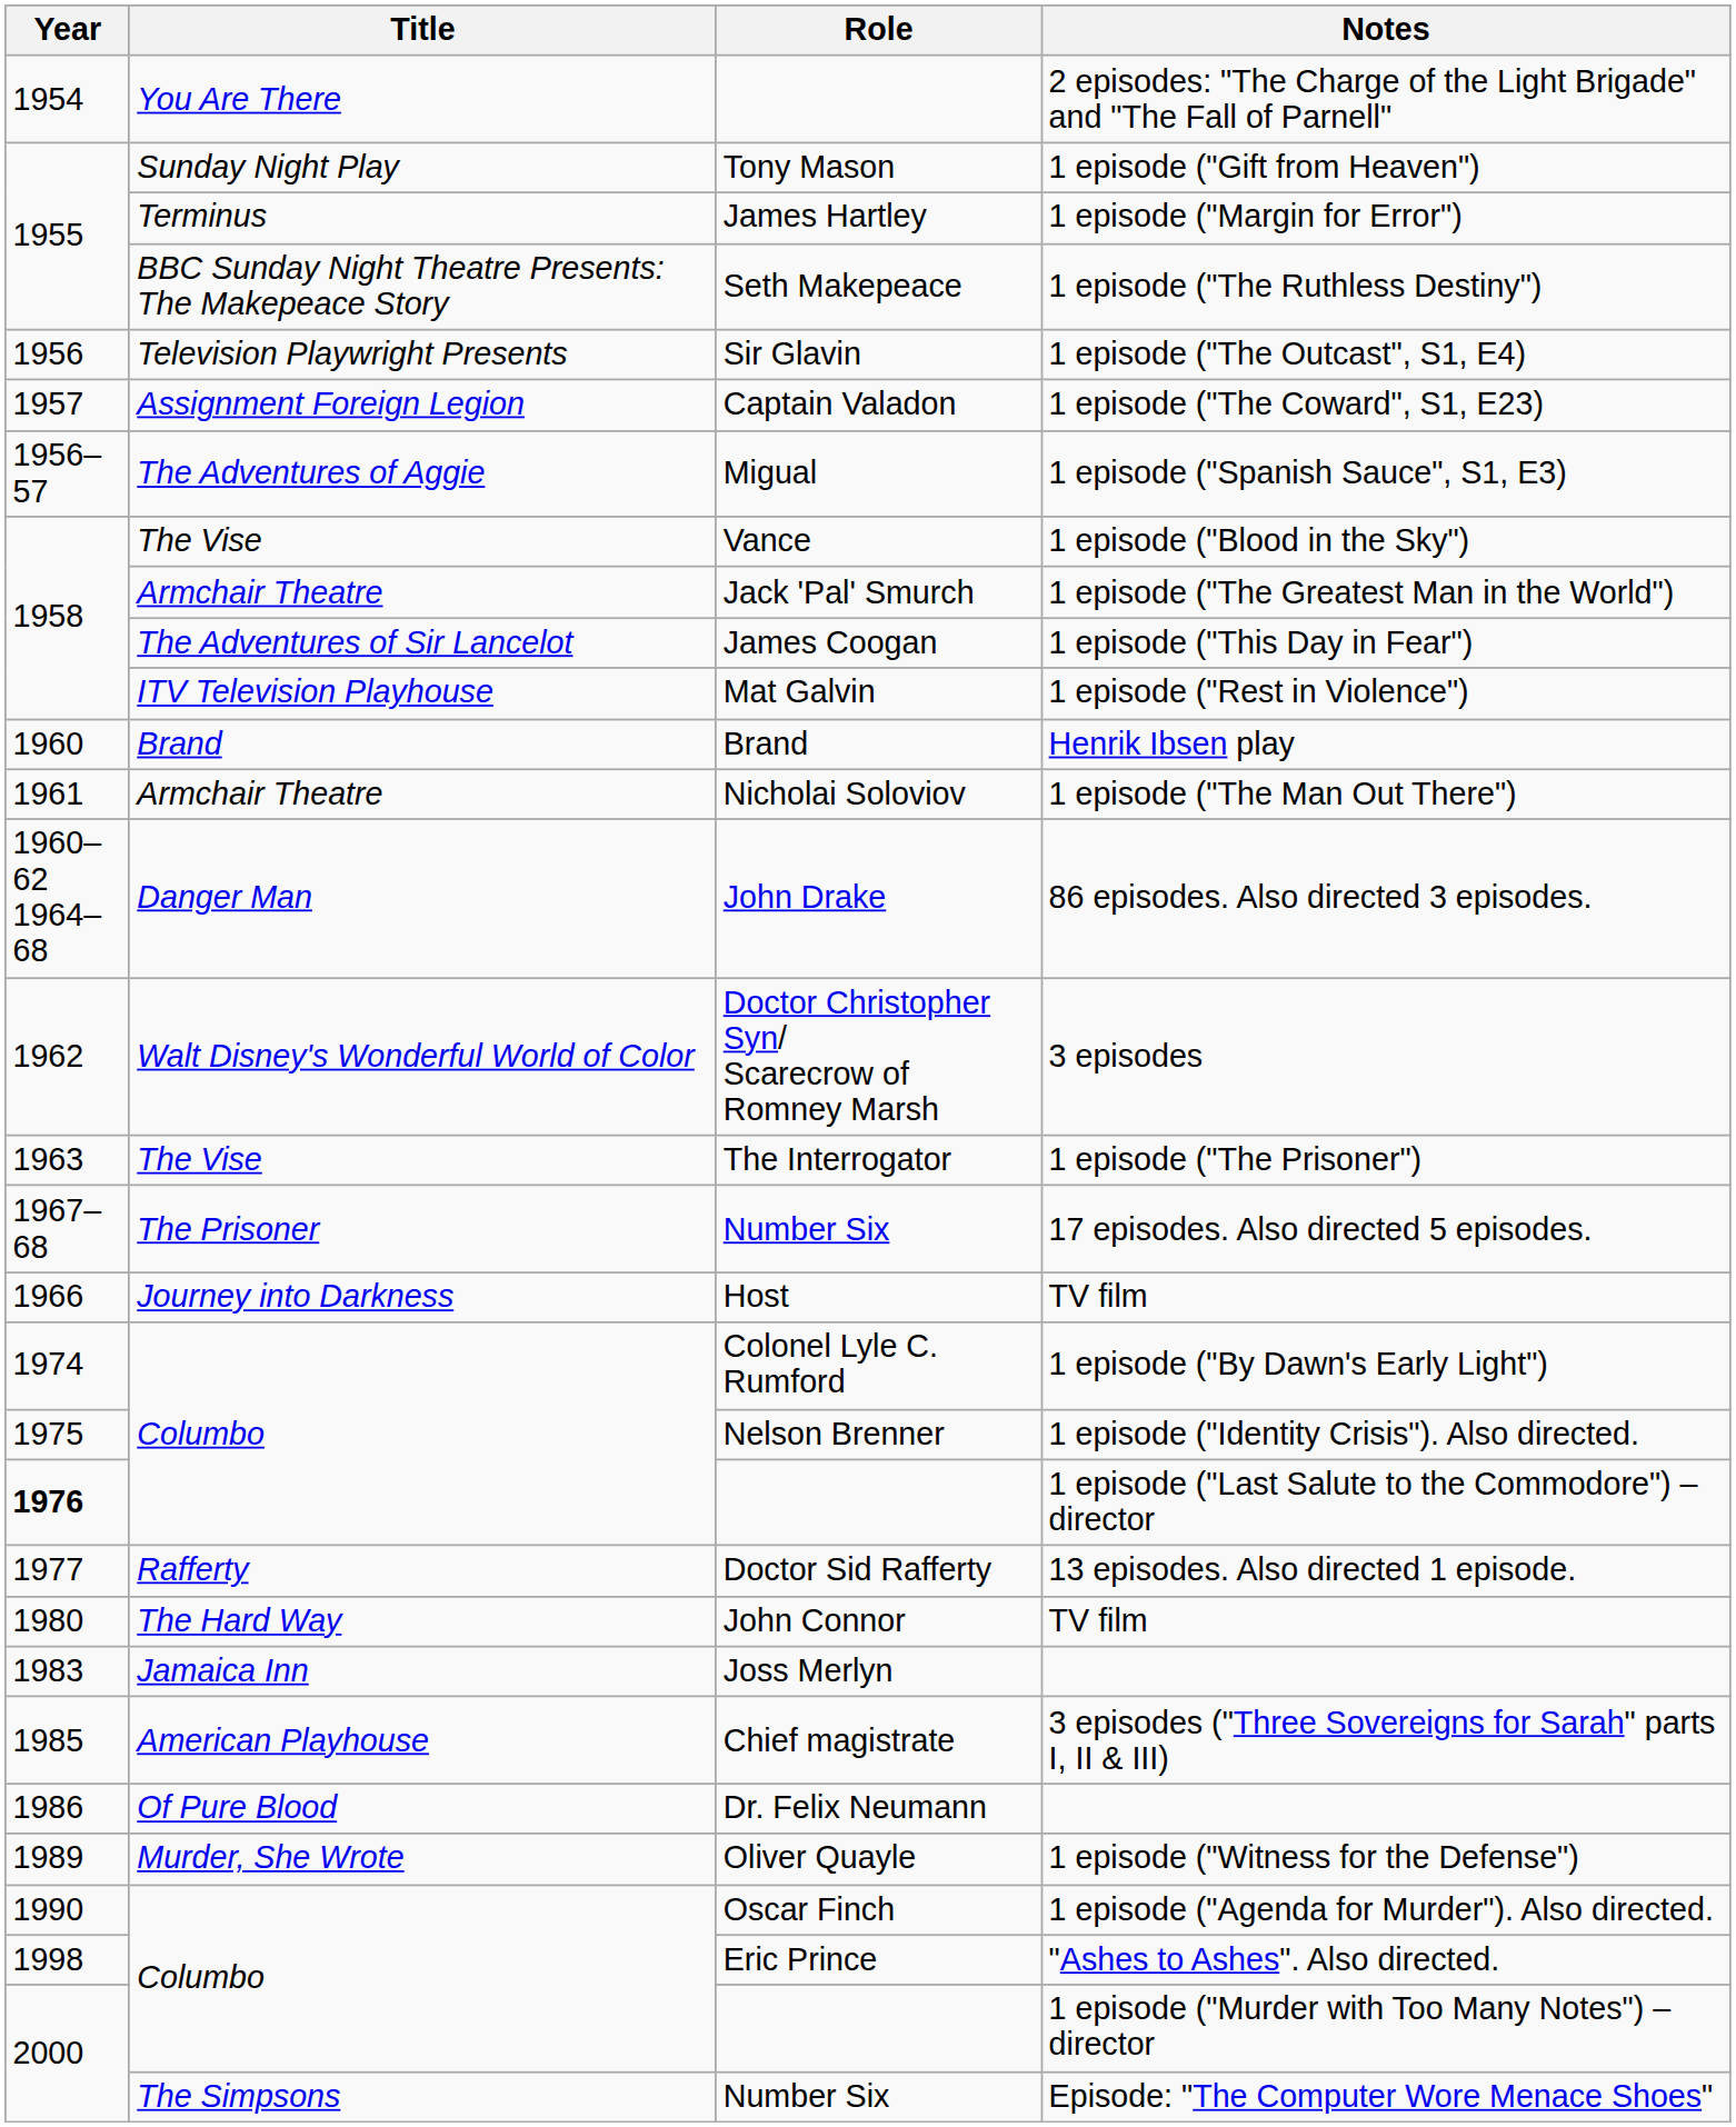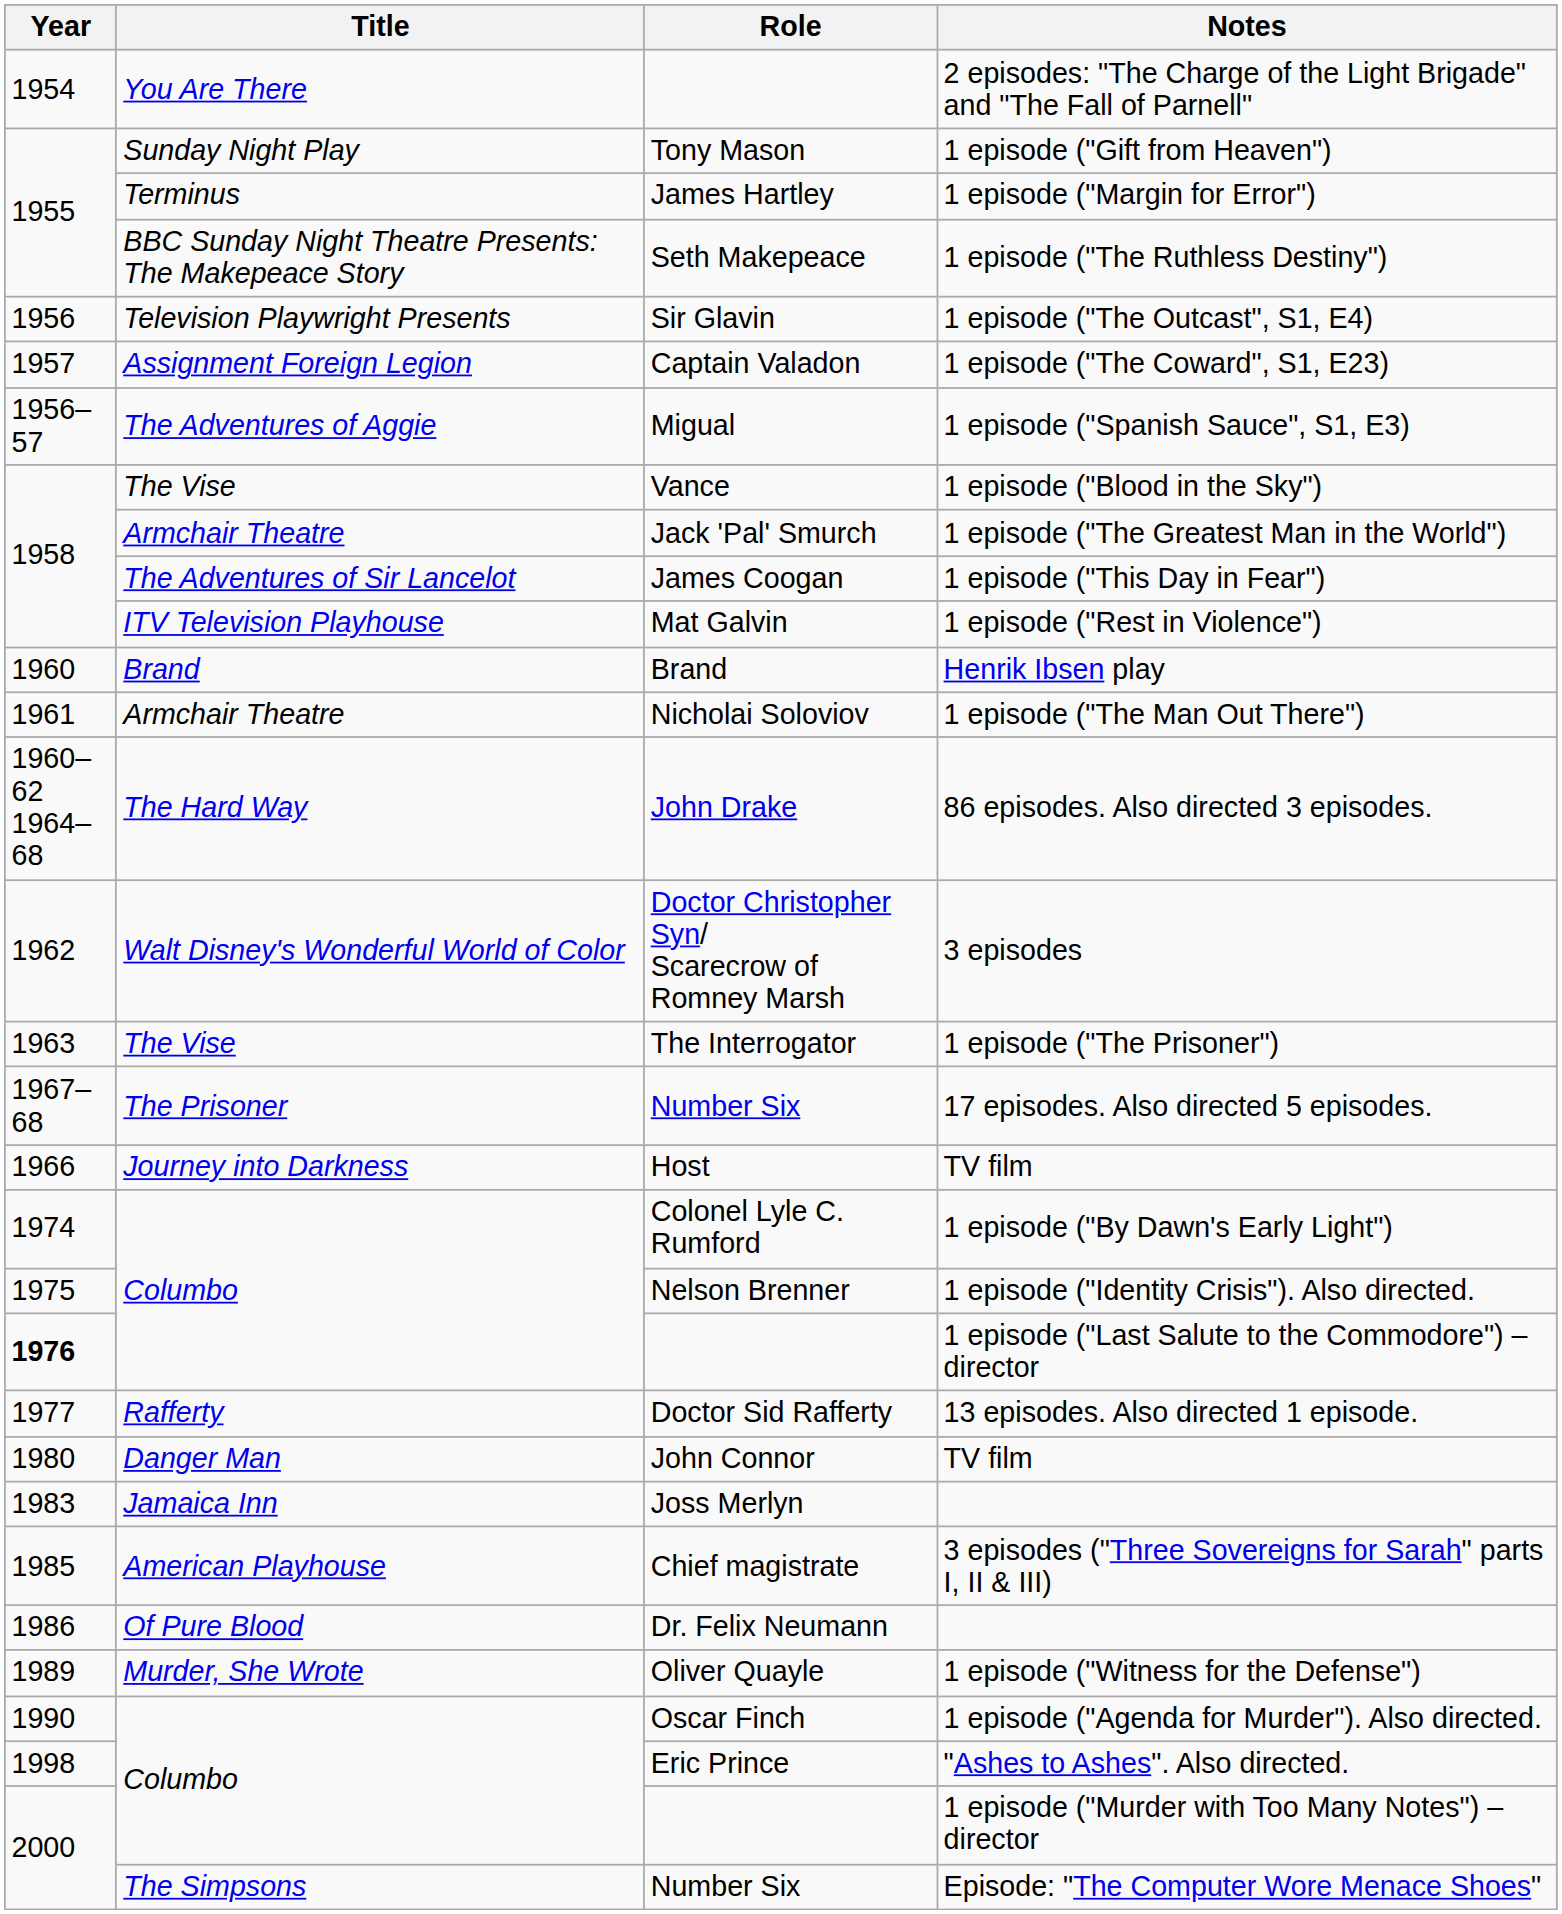 <table class="wikitable sortable">
 <tr>
 <th> Year  </th>
 <th>Title</th>
 <th class="unsortable">Role</th>
 <th class="unsortable">Notes</th>
 </tr>
 <tr>
 <td>1954</td>
 <td><a href='#'><em>You Are There</em></a></td>
 <td></td>
 <td>2 episodes: "The Charge of the Light Brigade" and "The Fall of Parnell"</td>
 </tr>
 <tr>
 <td rowspan="3">1955</td>
 <td><em>Sunday Night Play</em></td>
 <td>Tony Mason</td>
 <td>1 episode ("Gift from Heaven")</td>
 </tr>
 <tr>
 <td><em>Terminus</em></td>
 <td>James Hartley</td>
 <td>1 episode ("Margin for Error")</td>
 </tr>
 <tr>
 <td><em>BBC Sunday Night Theatre Presents: The Makepeace Story</em></td>
 <td>Seth Makepeace</td>
 <td>1 episode ("The Ruthless Destiny")</td>
 </tr>
 <tr>
 <td>1956</td>
 <td><em>Television Playwright Presents</em></td>
 <td>Sir Glavin</td>
 <td>1 episode ("The Outcast", S1, E4)</td>
 </tr>
 <tr>
 <td>1957</td>
 <td><em><a href='#'>Assignment Foreign Legion</a></em></td>
 <td>Captain Valadon</td>
 <td>1 episode ("The Coward", S1, E23)</td>
 </tr>
 <tr>
 <td>1956–57</td>
 <td><em><a href='#'>The Adventures of Aggie</a></em></td>
 <td>Migual</td>
 <td>1 episode ("Spanish Sauce", S1, E3)</td>
 </tr>
 <tr>
 <td rowspan="4">1958</td>
 <td><em>The Vise</em></td>
 <td>Vance</td>
 <td>1 episode ("Blood in the Sky")</td>
 </tr>
 <tr>
 <td><em><a href='#'>Armchair Theatre</a></em></td>
 <td>Jack 'Pal' Smurch</td>
 <td>1 episode ("The Greatest Man in the World")</td>
 </tr>
 <tr>
 <td><em><a href='#'>The Adventures of Sir Lancelot</a></em></td>
 <td>James Coogan</td>
 <td>1 episode ("This Day in Fear")</td>
 </tr>
 <tr>
 <td><em><a href='#'>ITV Television Playhouse</a></em></td>
 <td>Mat Galvin</td>
 <td>1 episode ("Rest in Violence")</td>
 </tr>
 <tr>
 <td>1960</td>
 <td><em><a href='#'>Brand</a></em></td>
 <td>Brand</td>
 <td><a href='#'>Henrik Ibsen</a> play</td>
 </tr>
 <tr>
 <td>1961</td>
 <td><em>Armchair Theatre</em></td>
 <td>Nicholai Soloviov</td>
 <td>1 episode ("The Man Out There")</td>
 </tr>
 <tr>
 <td>1960–62<br>1964–68</td>
-<td><em><a href='#'>Danger Man</a></em></td>
+<td><em><a href='#'>The Hard Way</a></em></td>
 <td><a href='#'>John Drake</a></td>
 <td>86 episodes. Also directed 3 episodes.</td>
 </tr>
 <tr>
 <td>1962</td>
 <td><em><a href='#'>Walt Disney's Wonderful World of Color</a></em></td>
 <td><a href='#'>Doctor Christopher Syn</a>/<br>Scarecrow of Romney Marsh</td>
 <td>3 episodes</td>
 </tr>
 <tr>
 <td>1963</td>
 <td><em><a href='#'>The Vise</a></em></td>
 <td>The Interrogator</td>
 <td>1 episode ("The Prisoner")</td>
 </tr>
 <tr>
 <td>1967–68</td>
 <td><em><a href='#'>The Prisoner</a></em></td>
 <td><a href='#'>Number Six</a></td>
 <td>17 episodes. Also directed 5 episodes.</td>
 </tr>
 <tr>
 <td>1966</td>
 <td><em><a href='#'>Journey into Darkness</a></em></td>
 <td>Host</td>
 <td>TV film</td>
 </tr>
 <tr>
 <td>1974</td>
 <td rowspan="3"><em><a href='#'>Columbo</a></em></td>
 <td>Colonel Lyle C. Rumford</td>
 <td>1 episode ("By Dawn's Early Light")</td>
 </tr>
 <tr>
 <td>1975</td>
 <td>Nelson Brenner</td>
 <td>1 episode ("Identity Crisis"). Also directed.</td>
 </tr>
 <tr>
 <td><strong>1976</strong></td>
 <td></td>
 <td>1 episode ("Last Salute to the Commodore") – director</td>
 </tr>
 <tr>
 <td>1977</td>
 <td><em><a href='#'>Rafferty</a></em></td>
 <td>Doctor Sid Rafferty</td>
 <td>13 episodes. Also directed 1 episode.</td>
 </tr>
 <tr>
 <td>1980</td>
-<td><em><a href='#'>The Hard Way</a></em></td>
+<td><em><a href='#'>Danger Man</a></em></td>
 <td>John Connor</td>
 <td>TV film</td>
 </tr>
 <tr>
 <td>1983</td>
 <td><em><a href='#'>Jamaica Inn</a></em></td>
 <td>Joss Merlyn</td>
 <td></td>
 </tr>
 <tr>
 <td>1985</td>
 <td><em><a href='#'>American Playhouse</a></em></td>
 <td>Chief magistrate</td>
 <td>3 episodes ("<a href='#'>Three Sovereigns for Sarah</a>" parts I, II & III)</td>
 </tr>
 <tr>
 <td>1986</td>
 <td><em><a href='#'>Of Pure Blood</a></em></td>
 <td>Dr. Felix Neumann</td>
 <td></td>
 </tr>
 <tr>
 <td>1989</td>
 <td><em><a href='#'>Murder, She Wrote</a></em></td>
 <td>Oliver Quayle</td>
 <td>1 episode ("Witness for the Defense")</td>
 </tr>
 <tr>
 <td>1990</td>
 <td rowspan="3"><em>Columbo</em></td>
 <td>Oscar Finch</td>
 <td>1 episode ("Agenda for Murder"). Also directed.</td>
 </tr>
 <tr>
 <td>1998</td>
 <td>Eric Prince</td>
 <td>"<a href='#'>Ashes to Ashes</a>". Also directed.</td>
 </tr>
 <tr>
 <td rowspan="2">2000</td>
 <td></td>
 <td>1 episode ("Murder with Too Many Notes") – director</td>
 </tr>
 <tr>
 <td><em><a href='#'>The Simpsons</a></em></td>
 <td>Number Six</td>
 <td>Episode: "<a href='#'>The Computer Wore Menace Shoes</a>"</td>
 </tr>
 </table>
